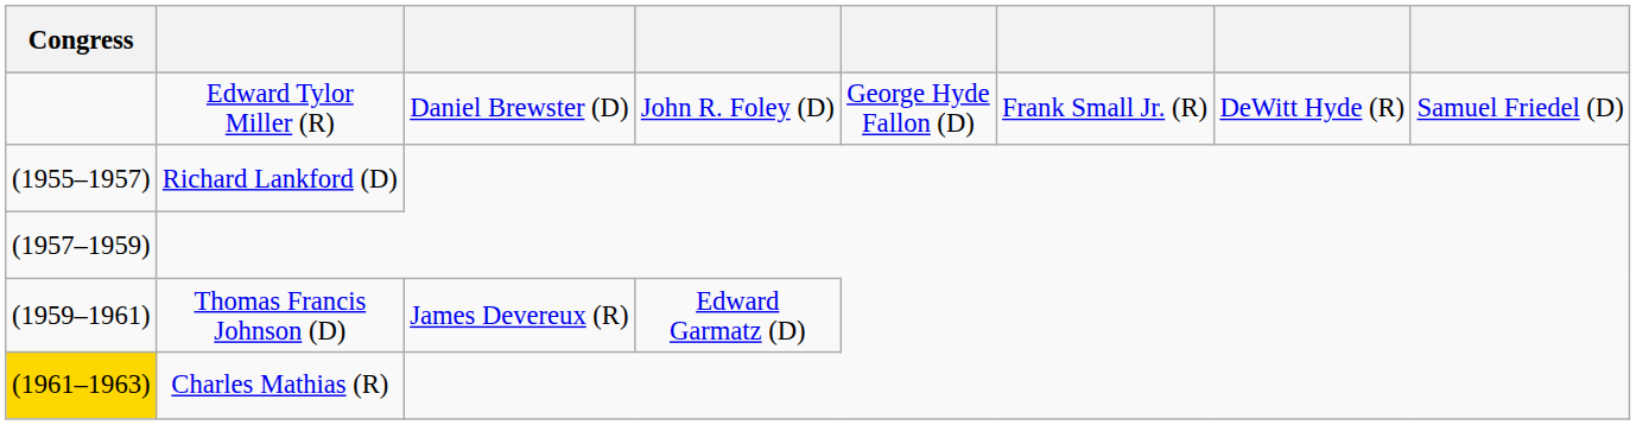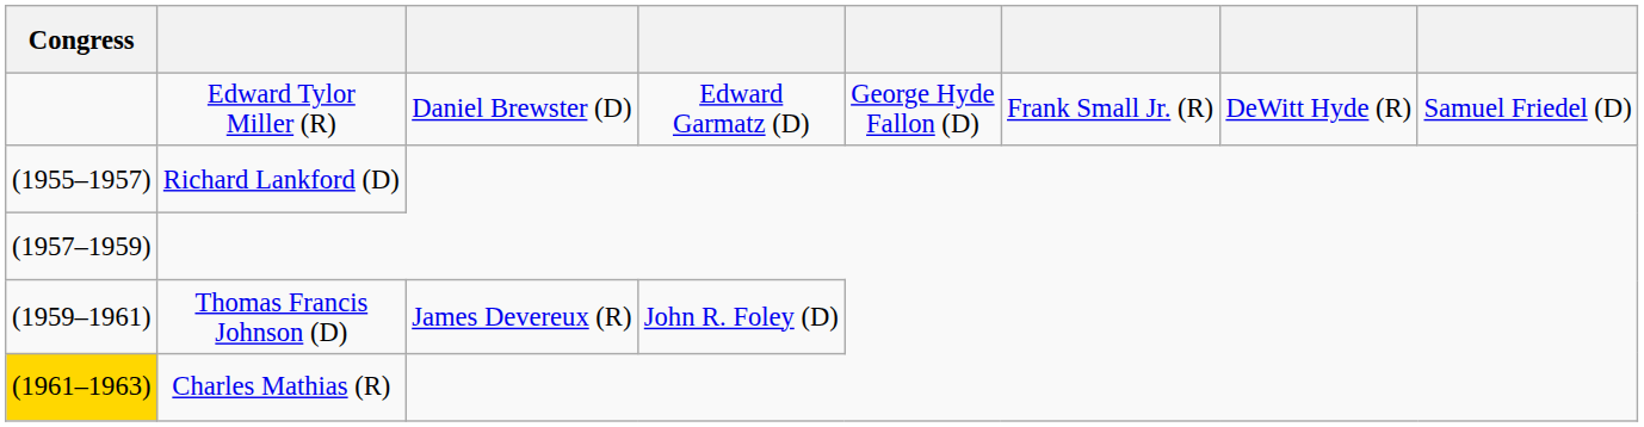 <table class=wikitable style="text-align:center">
 <tr style="height:2.5em">
 <th>Congress</th>
 <th></th>
 <th></th>
 <th></th>
 <th></th>
 <th></th>
 <th></th>
 <th></th>
 </tr>
 <tr style="height:2.5em">
 <td><strong></strong> </td>
 <td><a href='#'>Edward Tylor<br>Miller</a> (R)</td>
 <td><a href='#'>Daniel Brewster</a> (D)</td>
-<td><a href='#'>John R. Foley</a> (D)</td>
+<td><a href='#'>Edward<br>Garmatz</a> (D)</td>
 <td><a href='#'>George Hyde<br>Fallon</a> (D)</td>
 <td><a href='#'>Frank Small Jr.</a> (R)</td>
 <td><a href='#'>DeWitt Hyde</a> (R)</td>
 <td><a href='#'>Samuel Friedel</a> (D)</td>
 </tr>
 <tr style="height:2.5em">
 <td><strong></strong> (1955–1957)</td>
 <td><a href='#'>Richard Lankford</a> (D)</td>
 </tr>
 <tr style="height:2.5em">
 <td><strong></strong> (1957–1959)</td>
 </tr>
 <tr style="height:2.5em">
 <td><strong></strong> (1959–1961)</td>
 <td><a href='#'>Thomas Francis<br>Johnson</a> (D)</td>
 <td><a href='#'>James Devereux</a> (R)</td>
-<td><a href='#'>Edward<br>Garmatz</a> (D)</td>
+<td><a href='#'>John R. Foley</a> (D)</td>
 </tr>
 <tr style="height:2.5em">
 <td style="background: gold;"><strong></strong> (1961–1963)</td>
 <td><a href='#'>Charles Mathias</a> (R)</td>
 </tr>
 </table>
